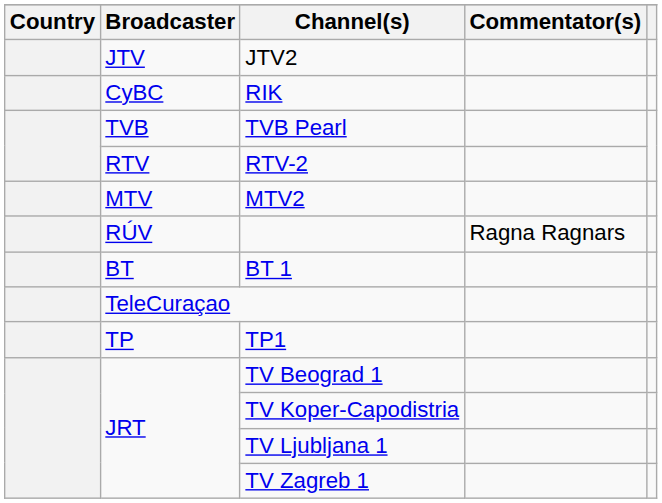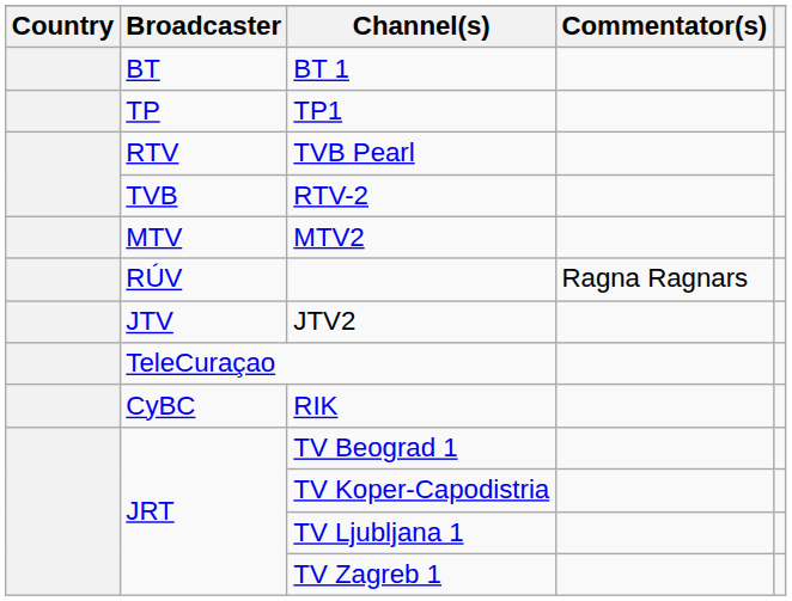 <table class="wikitable plainrowheaders">
 <tr>
 </tr>
 <tr>
 <th scope="col">Country</th>
 <th scope="col">Broadcaster</th>
 <th scope="col">Channel(s)</th>
 <th scope="col">Commentator(s)</th>
 <th scope="col"></th>
 </tr>
 <tr>
 <th scope="row"></th>
-<td><a href='#'>JTV</a></td>
-<td>JTV2</td>
+<td><a href='#'>BT</a></td>
+<td><a href='#'>BT 1</a></td>
 <td></td>
 <td style="text-align:center"></td>
 </tr>
 <tr>
 <th scope="row"></th>
-<td><a href='#'>CyBC</a></td>
-<td><a href='#'>RIK</a></td>
+<td><a href='#'>TP</a></td>
+<td><a href='#'>TP1</a></td>
 <td></td>
 <td style="text-align:center"></td>
 </tr>
 <tr>
 <th scope="rowgroup" rowspan="2"></th>
-<td><a href='#'>TVB</a></td>
+<td><a href='#'>RTV</a></td>
 <td><a href='#'>TVB Pearl</a></td>
 <td></td>
 <td style="text-align:center" rowspan="2"></td>
 </tr>
 <tr>
-<td><a href='#'>RTV</a></td>
+<td><a href='#'>TVB</a></td>
 <td><a href='#'>RTV-2</a></td>
 <td></td>
 </tr>
 <tr>
 <th scope="row"></th>
 <td><a href='#'>MTV</a></td>
 <td><a href='#'>MTV2</a></td>
 <td></td>
 <td style="text-align:center"></td>
 </tr>
 <tr>
 <th scope="row"></th>
 <td><a href='#'>RÚV</a></td>
 <td></td>
 <td>Ragna Ragnars</td>
 <td style="text-align:center"></td>
 </tr>
 <tr>
 <th scope="row"></th>
-<td><a href='#'>BT</a></td>
-<td><a href='#'>BT 1</a></td>
+<td><a href='#'>JTV</a></td>
+<td>JTV2</td>
 <td></td>
 <td style="text-align:center"></td>
 </tr>
 <tr>
 <th scope="row"></th>
 <td colspan="2"><a href='#'>TeleCuraçao</a></td>
 <td></td>
 <td style="text-align:center"></td>
 </tr>
 <tr>
 <th scope="row"></th>
-<td><a href='#'>TP</a></td>
-<td><a href='#'>TP1</a></td>
+<td><a href='#'>CyBC</a></td>
+<td><a href='#'>RIK</a></td>
 <td></td>
 <td style="text-align:center"></td>
 </tr>
 <tr>
 <th scope="rowgroup" rowspan="4"></th>
 <td rowspan="4"><a href='#'>JRT</a></td>
 <td><a href='#'>TV Beograd 1</a></td>
 <td></td>
 <td style="text-align:center"></td>
 </tr>
 <tr>
 <td><a href='#'>TV Koper-Capodistria</a></td>
 <td></td>
 <td style="text-align:center"></td>
 </tr>
 <tr>
 <td><a href='#'>TV Ljubljana 1</a></td>
 <td></td>
 <td style="text-align:center"></td>
 </tr>
 <tr>
 <td><a href='#'>TV Zagreb 1</a></td>
 <td></td>
 <td style="text-align:center"></td>
 </tr>
 </table>
